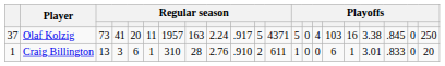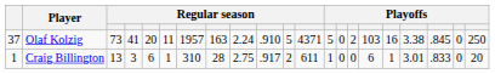 <table class="wikitable plainrowheaders" style="text-align:center;">
 <tr>
 <th scope="col" rowspan="2"></th>
 <th scope="col" rowspan="2">Player</th>
 <th scope=colgroup colspan=10>Regular season</th>
 <th scope=colgroup colspan=9>Playoffs</th>
 </tr>
 <tr>
 <th scope="col"></th>
 <th scope="col"></th>
 <th scope="col"></th>
 <th scope="col"></th>
 <th scope="col"></th>
 <th scope="col"></th>
 <th scope="col"></th>
 <th scope="col"></th>
 <th scope="col"></th>
 <th scope="col"></th>
 <th scope="col"></th>
 <th scope="col"></th>
 <th scope="col"></th>
 <th scope="col"></th>
 <th scope="col"></th>
 <th scope="col"></th>
 <th scope="col"></th>
 <th scope="col"></th>
 <th scope="col"></th>
 </tr>
 <tr>
 <td scope="row">37</td>
 <td align="left"><a href='#'>Olaf Kolzig</a></td>
 <td>73</td>
 <td>41</td>
 <td>20</td>
 <td>11</td>
 <td>1957</td>
 <td>163</td>
 <td>2.24</td>
-<td>.917</td>
+<td>.910</td>
 <td>5</td>
 <td>4371</td>
 <td>5</td>
 <td>0</td>
-<td>4</td>
+<td>2</td>
 <td>103</td>
 <td>16</td>
 <td>3.38</td>
 <td>.845</td>
 <td>0</td>
 <td>250</td>
 </tr>
 <tr>
 <td scope="row">1</td>
 <td align="left"><a href='#'>Craig Billington</a></td>
 <td>13</td>
 <td>3</td>
 <td>6</td>
 <td>1</td>
 <td>310</td>
 <td>28</td>
-<td>2.76</td>
-<td>.910</td>
+<td>2.75</td>
+<td>.917</td>
 <td>2</td>
 <td>611</td>
 <td>1</td>
 <td>0</td>
 <td>0</td>
 <td>6</td>
 <td>1</td>
 <td>3.01</td>
 <td>.833</td>
 <td>0</td>
 <td>20</td>
 </tr>
 </table>
